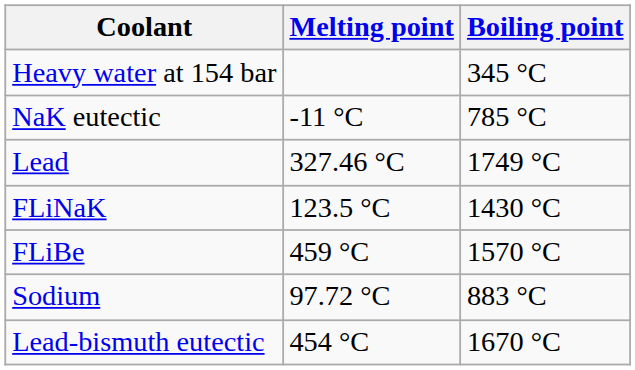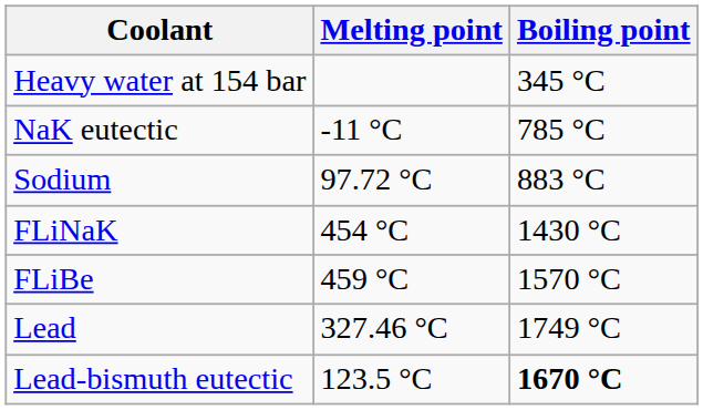 <table class="wikitable sortable" align="right">
 <tr>
 <th>Coolant</th>
 <th><a href='#'>Melting point</a></th>
 <th><a href='#'>Boiling point</a></th>
 </tr>
 <tr>
 <td><a href='#'>Heavy water</a> at 154 bar</td>
 <td></td>
 <td>345 °C</td>
 </tr>
 <tr>
 <td><a href='#'>NaK</a> eutectic</td>
 <td>-11 °C</td>
 <td>785 °C</td>
 </tr>
 <tr>
-<td><a href='#'>Lead</a></td>
-<td>327.46 °C</td>
-<td>1749 °C</td>
+<td><a href='#'>Sodium</a></td>
+<td>97.72 °C</td>
+<td>883 °C</td>
 </tr>
 <tr>
 <td><a href='#'>FLiNaK</a></td>
-<td>123.5 °C</td>
+<td>454 °C</td>
 <td>1430 °C</td>
 </tr>
 <tr>
 <td><a href='#'>FLiBe</a></td>
 <td>459 °C</td>
 <td>1570 °C</td>
 </tr>
 <tr>
-<td><a href='#'>Sodium</a></td>
-<td>97.72 °C</td>
-<td>883 °C</td>
+<td><a href='#'>Lead</a></td>
+<td>327.46 °C</td>
+<td>1749 °C</td>
 </tr>
 <tr>
 <td><a href='#'>Lead-bismuth eutectic</a></td>
-<td>454 °C</td>
-<td>1670 °C</td>
+<td>123.5 °C</td>
+<td><strong>1670 °C</strong></td>
 </tr>
 </table>
